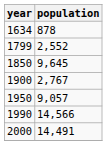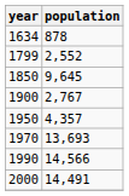 <table class="wikitable">
 <tr>
 <th>year</th>
 <th>population</th>
 </tr>
 <tr>
 <td>1634</td>
 <td>878</td>
 </tr>
 <tr>
 <td>1799</td>
 <td>2,552</td>
 </tr>
 <tr>
 <td>1850</td>
 <td>9,645</td>
 </tr>
 <tr>
 <td>1900</td>
 <td>2,767</td>
 </tr>
 <tr>
 <td>1950</td>
-<td>9,057</td>
+<td>4,357</td>
+</tr>
+<tr>
+<td>1970</td>
+<td>13,693</td>
 </tr>
 <tr>
 <td>1990</td>
 <td>14,566</td>
 </tr>
 <tr>
 <td>2000</td>
 <td>14,491</td>
 </tr>
 <tr>
 </tr>
 </table>
